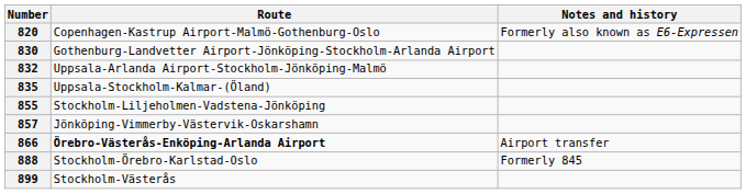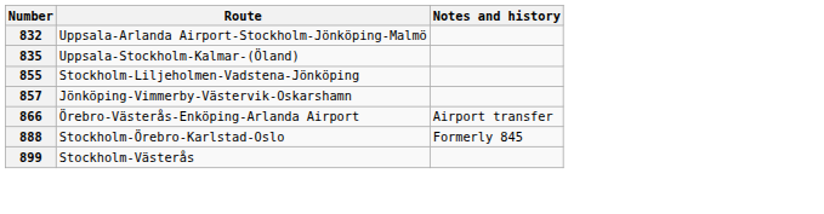 <table class="wikitable">
 <tr>
 <th>Number</th>
 <th>Route</th>
 <th>Notes and history</th>
-</tr>
-<tr>
-<th>820</th>
-<td>Copenhagen-Kastrup Airport-Malmö-Gothenburg-Oslo</td>
-<td>Formerly also known as <em>E6-Expressen</em></td>
-</tr>
-<tr>
-<th>830</th>
-<td>Gothenburg-Landvetter Airport-Jönköping-Stockholm-Arlanda Airport</td>
-<td></td>
 </tr>
 <tr>
 <th>832</th>
 <td>Uppsala-Arlanda Airport-Stockholm-Jönköping-Malmö</td>
 <td></td>
 </tr>
 <tr>
 <th>835</th>
 <td>Uppsala-Stockholm-Kalmar-(Öland)</td>
 <td></td>
 </tr>
 <tr>
 <th>855</th>
 <td>Stockholm-Liljeholmen-Vadstena-Jönköping</td>
 <td></td>
 </tr>
 <tr>
 <th>857</th>
 <td>Jönköping-Vimmerby-Västervik-Oskarshamn</td>
 <td></td>
 </tr>
 <tr>
 <th>866</th>
-<td><strong>Örebro-Västerås-Enköping-Arlanda Airport</strong></td>
+<td>Örebro-Västerås-Enköping-Arlanda Airport</td>
 <td>Airport transfer</td>
 </tr>
 <tr>
 <th>888</th>
 <td>Stockholm-Örebro-Karlstad-Oslo</td>
 <td>Formerly 845</td>
 </tr>
 <tr>
 <th>899</th>
 <td>Stockholm-Västerås</td>
 <td></td>
 </tr>
 </table>
